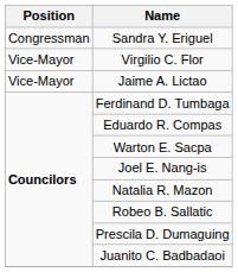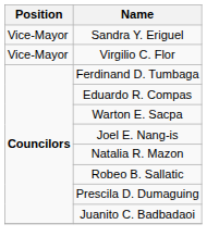 <table class="wikitable" style="line-height:1.20em; font-size:100%;">
 <tr>
 <th>Position</th>
 <th>Name</th>
 </tr>
 <tr>
-<td>Congressman</td>
+<td>Vice-Mayor</td>
 <td style="text-align:center;">Sandra Y. Eriguel</td>
 </tr>
 <tr>
 <td>Vice-Mayor</td>
 <td style="text-align:center;">Virgilio C. Flor</td>
-</tr>
-<tr>
-<td>Vice-Mayor</td>
-<td style="text-align:center;">Jaime A. Lictao</td>
 </tr>
 <tr>
 <td rowspan=8><strong>Councilors</strong></td>
 <td style="text-align:center;">Ferdinand D. Tumbaga</td>
 </tr>
 <tr>
 <td style="text-align:center;">Eduardo R. Compas</td>
 </tr>
 <tr>
 <td style="text-align:center;">Warton E. Sacpa</td>
 </tr>
 <tr>
 <td style="text-align:center;">Joel E. Nang-is</td>
 </tr>
 <tr>
 <td style="text-align:center;">Natalia R. Mazon</td>
 </tr>
 <tr>
 <td style="text-align:center;">Robeo B. Sallatic</td>
 </tr>
 <tr>
 <td style="text-align:center;">Prescila D. Dumaguing</td>
 </tr>
 <tr>
 <td style="text-align:center;">Juanito C. Badbadaoi</td>
 </tr>
 <tr>
 </tr>
 </table>
